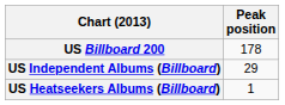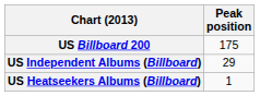 <table class="wikitable plainrowheaders sortable" style="text-align:center">
 <tr>
 <th scope="col">Chart (2013)</th>
 <th scope="col">Peak<br>position</th>
 </tr>
 <tr>
 <th scope="row">US <a href='#'><em>Billboard</em> 200</a></th>
-<td>178</td>
+<td>175</td>
 </tr>
 <tr>
 <th scope="row">US <a href='#'>Independent Albums</a> (<em><a href='#'>Billboard</a></em>)</th>
 <td>29</td>
 </tr>
 <tr>
 <th scope="row">US <a href='#'>Heatseekers Albums</a> (<em><a href='#'>Billboard</a></em>)</th>
 <td>1</td>
 </tr>
 </table>
